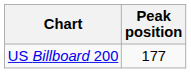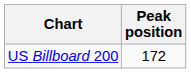 <table class="wikitable sortable">
 <tr>
 <th>Chart</th>
 <th>Peak<br>position</th>
 </tr>
 <tr>
 <td><a href='#'>US <em>Billboard</em> 200</a></td>
-<td style="text-align:center;">177</td>
+<td style="text-align:center;">172</td>
 </tr>
 </table>
